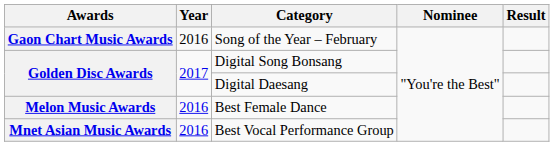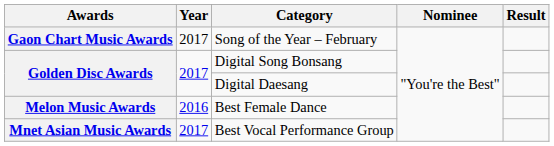 <table class="wikitable plainrowheaders">
 <tr>
 <th>Awards</th>
 <th>Year</th>
 <th>Category</th>
 <th>Nominee</th>
 <th>Result</th>
 </tr>
 <tr>
 <th scope="row"><a href='#'>Gaon Chart Music Awards</a></th>
-<td>2016</td>
+<td>2017</td>
 <td>Song of the Year – February</td>
 <td rowspan="5">"You're the Best"</td>
 <td></td>
 </tr>
 <tr>
 <th scope="row" rowspan="2"><a href='#'>Golden Disc Awards</a></th>
 <td rowspan="2"><a href='#'>2017</a></td>
 <td>Digital Song Bonsang</td>
 <td></td>
 </tr>
 <tr>
 <td>Digital Daesang</td>
 <td></td>
 </tr>
 <tr>
 <th scope="row"><a href='#'>Melon Music Awards</a></th>
 <td><a href='#'>2016</a></td>
 <td>Best Female Dance</td>
 <td></td>
 </tr>
 <tr>
 <th scope="row"><a href='#'>Mnet Asian Music Awards</a></th>
-<td><a href='#'>2016</a></td>
+<td><a href='#'>2017</a></td>
 <td>Best Vocal Performance Group</td>
 <td></td>
 </tr>
 </table>
